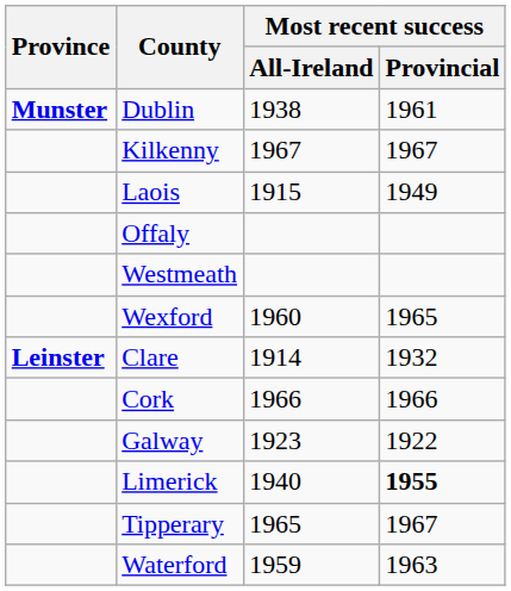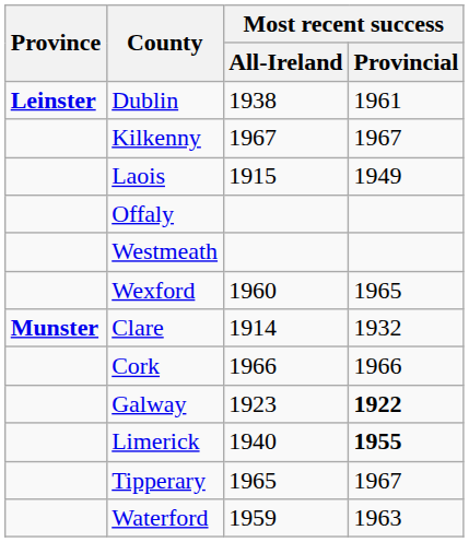 <table class="wikitable">
 <tr>
 <th rowspan="2">Province</th>
 <th rowspan="2">County</th>
 <th colspan="3">Most recent success</th>
 </tr>
 <tr>
 <th>All-Ireland</th>
 <th>Provincial</th>
 </tr>
 <tr>
-<td><strong><a href='#'>Munster</a></strong></td>
+<td><strong><a href='#'>Leinster</a></strong></td>
 <td><a href='#'>Dublin</a></td>
 <td>1938</td>
 <td>1961</td>
 </tr>
 <tr>
 <td></td>
 <td><a href='#'>Kilkenny</a></td>
 <td>1967</td>
 <td>1967</td>
 </tr>
 <tr>
 <td></td>
 <td><a href='#'>Laois</a></td>
 <td>1915</td>
 <td>1949</td>
 </tr>
 <tr>
 <td></td>
 <td><a href='#'>Offaly</a></td>
 <td></td>
 <td></td>
 </tr>
 <tr>
 <td></td>
 <td><a href='#'>Westmeath</a></td>
 <td></td>
 <td></td>
 </tr>
 <tr>
 <td></td>
 <td><a href='#'>Wexford</a></td>
 <td>1960</td>
 <td>1965</td>
 </tr>
 <tr>
-<td><strong><a href='#'>Leinster</a></strong></td>
+<td><strong><a href='#'>Munster</a></strong></td>
 <td><a href='#'>Clare</a></td>
 <td>1914</td>
 <td>1932</td>
 </tr>
 <tr>
 <td></td>
 <td><a href='#'>Cork</a></td>
 <td>1966</td>
 <td>1966</td>
 </tr>
 <tr>
 <td></td>
 <td><a href='#'>Galway</a></td>
 <td>1923</td>
-<td>1922</td>
+<td><strong>1922</strong></td>
 </tr>
 <tr>
 <td></td>
 <td><a href='#'>Limerick</a></td>
 <td>1940</td>
 <td><strong>1955</strong></td>
 </tr>
 <tr>
 <td></td>
 <td><a href='#'>Tipperary</a></td>
 <td>1965</td>
 <td>1967</td>
 </tr>
 <tr>
 <td></td>
 <td><a href='#'>Waterford</a></td>
 <td>1959</td>
 <td>1963</td>
 </tr>
 </table>
